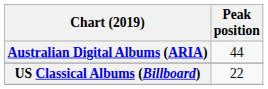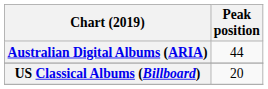 <table class="wikitable sortable plainrowheaders" style="text-align:center">
 <tr>
 <th scope="col">Chart (2019)</th>
 <th scope="col">Peak<br>position</th>
 </tr>
 <tr>
 <th scope="row"><a href='#'>Australian Digital Albums</a> (<a href='#'>ARIA</a>)</th>
 <td>44</td>
 </tr>
 <tr>
 </tr>
 <tr>
 </tr>
 <tr>
 </tr>
 <tr>
 <th scope="row">US <a href='#'>Classical Albums</a> (<em><a href='#'>Billboard</a></em>)</th>
-<td>22</td>
+<td>20</td>
 </tr>
 <tr>
 </tr>
 </table>
